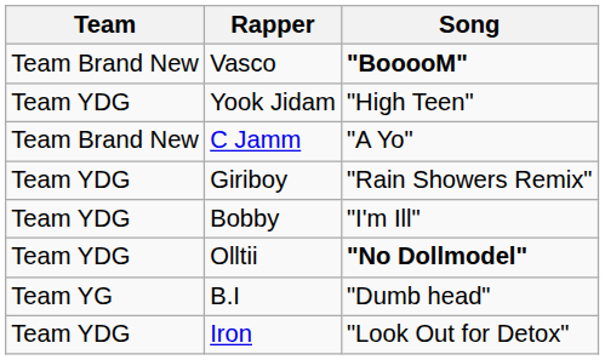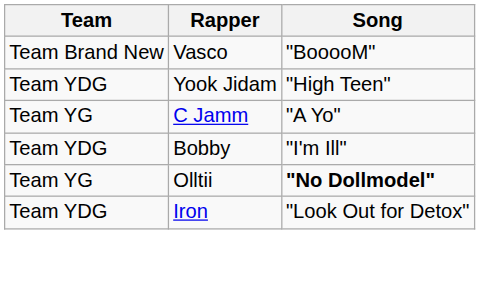 <table class="wikitable">
 <tr>
 <th>Team</th>
 <th>Rapper</th>
 <th>Song</th>
 </tr>
 <tr>
 <td>Team Brand New</td>
 <td>Vasco</td>
-<td><strong>"BooooM"</strong></td>
+<td>"BooooM"</td>
 </tr>
 <tr>
 <td>Team YDG</td>
 <td>Yook Jidam</td>
 <td>"High Teen"</td>
 </tr>
 <tr>
-<td>Team Brand New</td>
+<td>Team YG</td>
 <td><a href='#'>C Jamm</a></td>
 <td>"A Yo"</td>
-</tr>
-<tr>
-<td>Team YDG</td>
-<td>Giriboy</td>
-<td>"Rain Showers Remix"</td>
 </tr>
 <tr>
 <td>Team YDG</td>
 <td>Bobby</td>
 <td>"I'm Ill"</td>
 </tr>
 <tr>
-<td>Team YDG</td>
+<td>Team YG</td>
 <td>Olltii</td>
 <td><strong>"No Dollmodel"</strong></td>
-</tr>
-<tr>
-<td>Team YG</td>
-<td>B.I</td>
-<td>"Dumb head"</td>
 </tr>
 <tr>
 <td>Team YDG</td>
 <td><a href='#'>Iron</a></td>
 <td>"Look Out for Detox"</td>
 </tr>
 </table>
